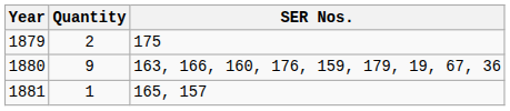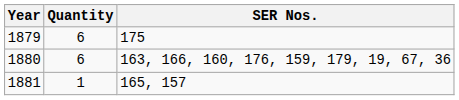 <table class=wikitable style=text-align:center>
 <tr>
 <th>Year</th>
 <th>Quantity</th>
 <th>SER Nos.</th>
 </tr>
 <tr>
 <td>1879</td>
-<td>2</td>
+<td>6</td>
 <td align=left>175</td>
 </tr>
 <tr>
 <td>1880</td>
-<td>9</td>
+<td>6</td>
 <td align=left>163, 166, 160, 176, 159, 179, 19, 67, 36</td>
 </tr>
 <tr>
 <td>1881</td>
 <td>1</td>
 <td align=left>165, 157</td>
 </tr>
 </table>
